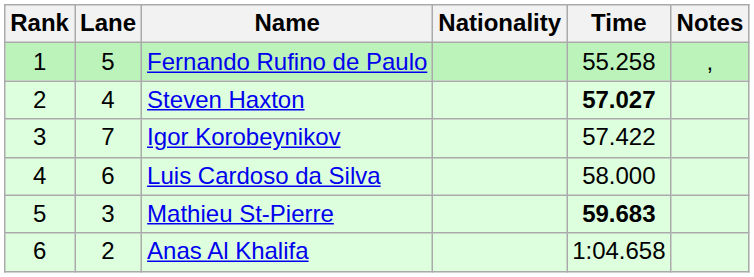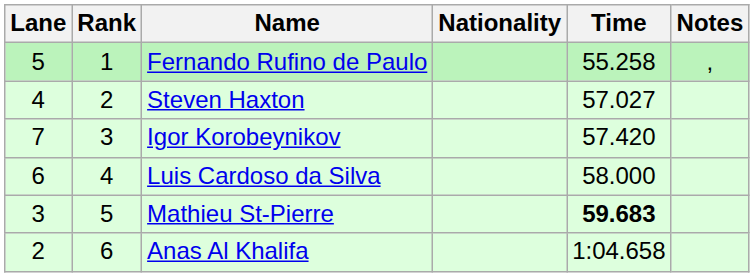 <table class="wikitable" style="text-align:center;">
 <tr>
+<th>Lane</th>
 <th>Rank</th>
-<th>Lane</th>
 <th>Name</th>
 <th>Nationality</th>
 <th>Time</th>
 <th>Notes</th>
 </tr>
 <tr bgcolor=bbf3bb>
+<td>5</td>
 <td>1</td>
-<td>5</td>
 <td align=left><a href='#'>Fernando Rufino de Paulo</a></td>
 <td align=left></td>
 <td>55.258</td>
 <td>, </td>
 </tr>
 <tr bgcolor=ddffdd>
+<td>4</td>
 <td>2</td>
-<td>4</td>
 <td align=left><a href='#'>Steven Haxton</a></td>
 <td align=left></td>
-<td><strong>57.027</strong></td>
+<td>57.027</td>
 <td></td>
 </tr>
 <tr bgcolor=ddffdd>
+<td>7</td>
 <td>3</td>
-<td>7</td>
 <td align=left><a href='#'>Igor Korobeynikov</a></td>
 <td align=left></td>
-<td>57.422</td>
+<td>57.420</td>
 <td></td>
 </tr>
 <tr bgcolor=ddffdd>
+<td>6</td>
 <td>4</td>
-<td>6</td>
 <td align=left><a href='#'>Luis Cardoso da Silva</a></td>
 <td align=left></td>
 <td>58.000</td>
 <td></td>
 </tr>
 <tr bgcolor=ddffdd>
+<td>3</td>
 <td>5</td>
-<td>3</td>
 <td align=left><a href='#'>Mathieu St-Pierre</a></td>
 <td align=left></td>
 <td><strong>59.683</strong></td>
 <td></td>
 </tr>
 <tr bgcolor=ddffdd>
+<td>2</td>
 <td>6</td>
-<td>2</td>
 <td align=left><a href='#'>Anas Al Khalifa</a></td>
 <td align=left></td>
 <td>1:04.658</td>
 <td></td>
 </tr>
 </table>
